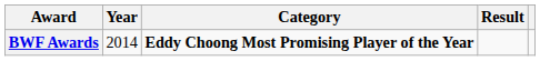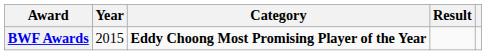 <table class="wikitable plainrowheaders sortable">
 <tr>
 <th scope="col">Award</th>
 <th scope="col">Year</th>
 <th scope="col">Category</th>
 <th scope="col">Result</th>
 <th scope="col" class="unsortable"></th>
 </tr>
 <tr>
 <th scope="row"><a href='#'>BWF Awards</a></th>
-<td align="center">2014</td>
+<td align="center">2015</td>
 <td><strong>Eddy Choong Most Promising Player of the Year</strong></td>
 <td></td>
 <td align="center"></td>
 </tr>
 </table>
